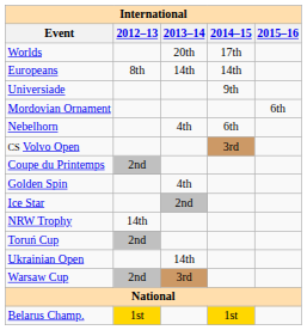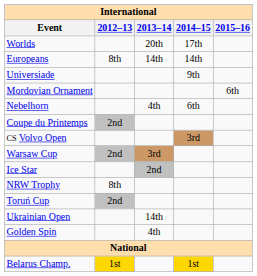 <table class="wikitable" style="text-align:center">
 <tr>
 <th style="background-color: #ffdead; " colspan=5 align=center><strong>International</strong></th>
 </tr>
 <tr>
 <th>Event</th>
 <th><a href='#'>2012–13</a></th>
 <th><a href='#'>2013–14</a></th>
 <th><a href='#'>2014–15</a></th>
 <th><a href='#'>2015–16</a></th>
 </tr>
 <tr>
 <td align=left><a href='#'>Worlds</a></td>
 <td></td>
 <td>20th</td>
 <td>17th</td>
 <td></td>
 </tr>
 <tr>
 <td align=left><a href='#'>Europeans</a></td>
 <td>8th</td>
 <td>14th</td>
 <td>14th</td>
 <td></td>
 </tr>
 <tr>
 <td align=left><a href='#'>Universiade</a></td>
 <td></td>
 <td></td>
 <td>9th</td>
 <td></td>
 </tr>
 <tr>
 <td align=left> <a href='#'>Mordovian Ornament</a></td>
 <td></td>
 <td></td>
 <td></td>
 <td>6th</td>
 </tr>
 <tr>
 <td align=left> <a href='#'>Nebelhorn</a></td>
 <td></td>
 <td>4th</td>
 <td>6th</td>
 <td></td>
 </tr>
 <tr>
+<td align=left><a href='#'>Coupe du Printemps</a></td>
+<td bgcolor=silver>2nd</td>
+<td></td>
+<td></td>
+<td></td>
+</tr>
+<tr>
 <td align=left><small>CS</small> <a href='#'>Volvo Open</a></td>
 <td></td>
 <td></td>
 <td bgcolor=cc9966>3rd</td>
 <td></td>
 </tr>
 <tr>
-<td align=left><a href='#'>Coupe du Printemps</a></td>
+<td align=left><a href='#'>Warsaw Cup</a></td>
 <td bgcolor=silver>2nd</td>
-<td></td>
-<td></td>
-<td></td>
-</tr>
-<tr>
-<td align=left><a href='#'>Golden Spin</a></td>
-<td></td>
-<td>4th</td>
+<td bgcolor=cc9966>3rd</td>
 <td></td>
 <td></td>
 </tr>
 <tr>
 <td align=left><a href='#'>Ice Star</a></td>
 <td></td>
 <td bgcolor=silver>2nd</td>
 <td></td>
 <td></td>
 </tr>
 <tr>
 <td align=left><a href='#'>NRW Trophy</a></td>
-<td>14th</td>
+<td>8th</td>
 <td></td>
 <td></td>
 <td></td>
 </tr>
 <tr>
 <td align=left><a href='#'>Toruń Cup</a></td>
 <td bgcolor=silver>2nd</td>
 <td></td>
 <td></td>
 <td></td>
 </tr>
 <tr>
 <td align=left><a href='#'>Ukrainian Open</a></td>
 <td></td>
 <td>14th</td>
 <td></td>
 <td></td>
 </tr>
 <tr>
-<td align=left><a href='#'>Warsaw Cup</a></td>
-<td bgcolor=silver>2nd</td>
-<td bgcolor=cc9966>3rd</td>
+<td align=left><a href='#'>Golden Spin</a></td>
+<td></td>
+<td>4th</td>
 <td></td>
 <td></td>
 </tr>
 <tr>
 <th style="background-color: #ffdead; " colspan=5 align=center><strong>National</strong></th>
 </tr>
 <tr>
 <td align=left><a href='#'>Belarus Champ.</a></td>
 <td bgcolor=gold>1st</td>
 <td></td>
 <td bgcolor=gold>1st</td>
 <td></td>
 </tr>
 </table>
